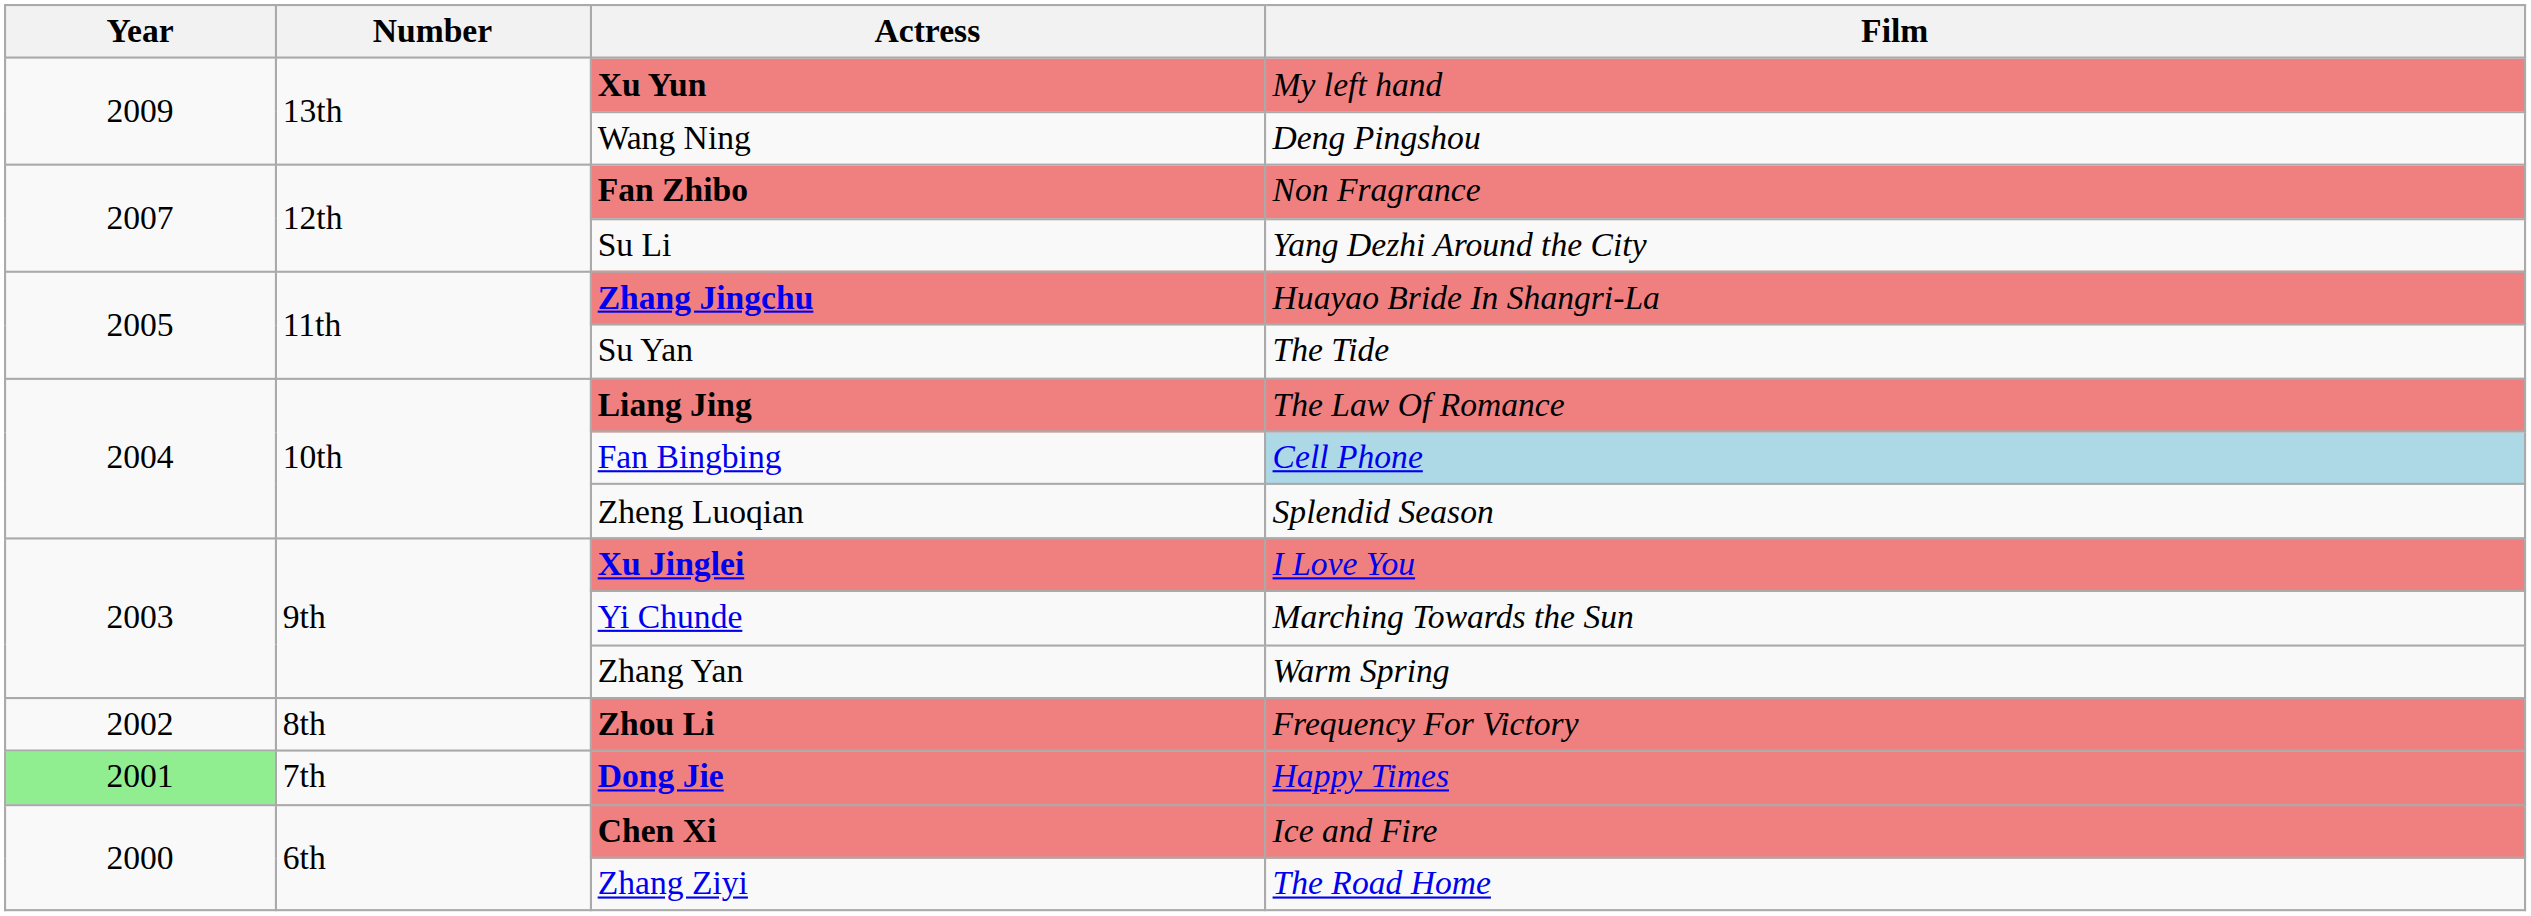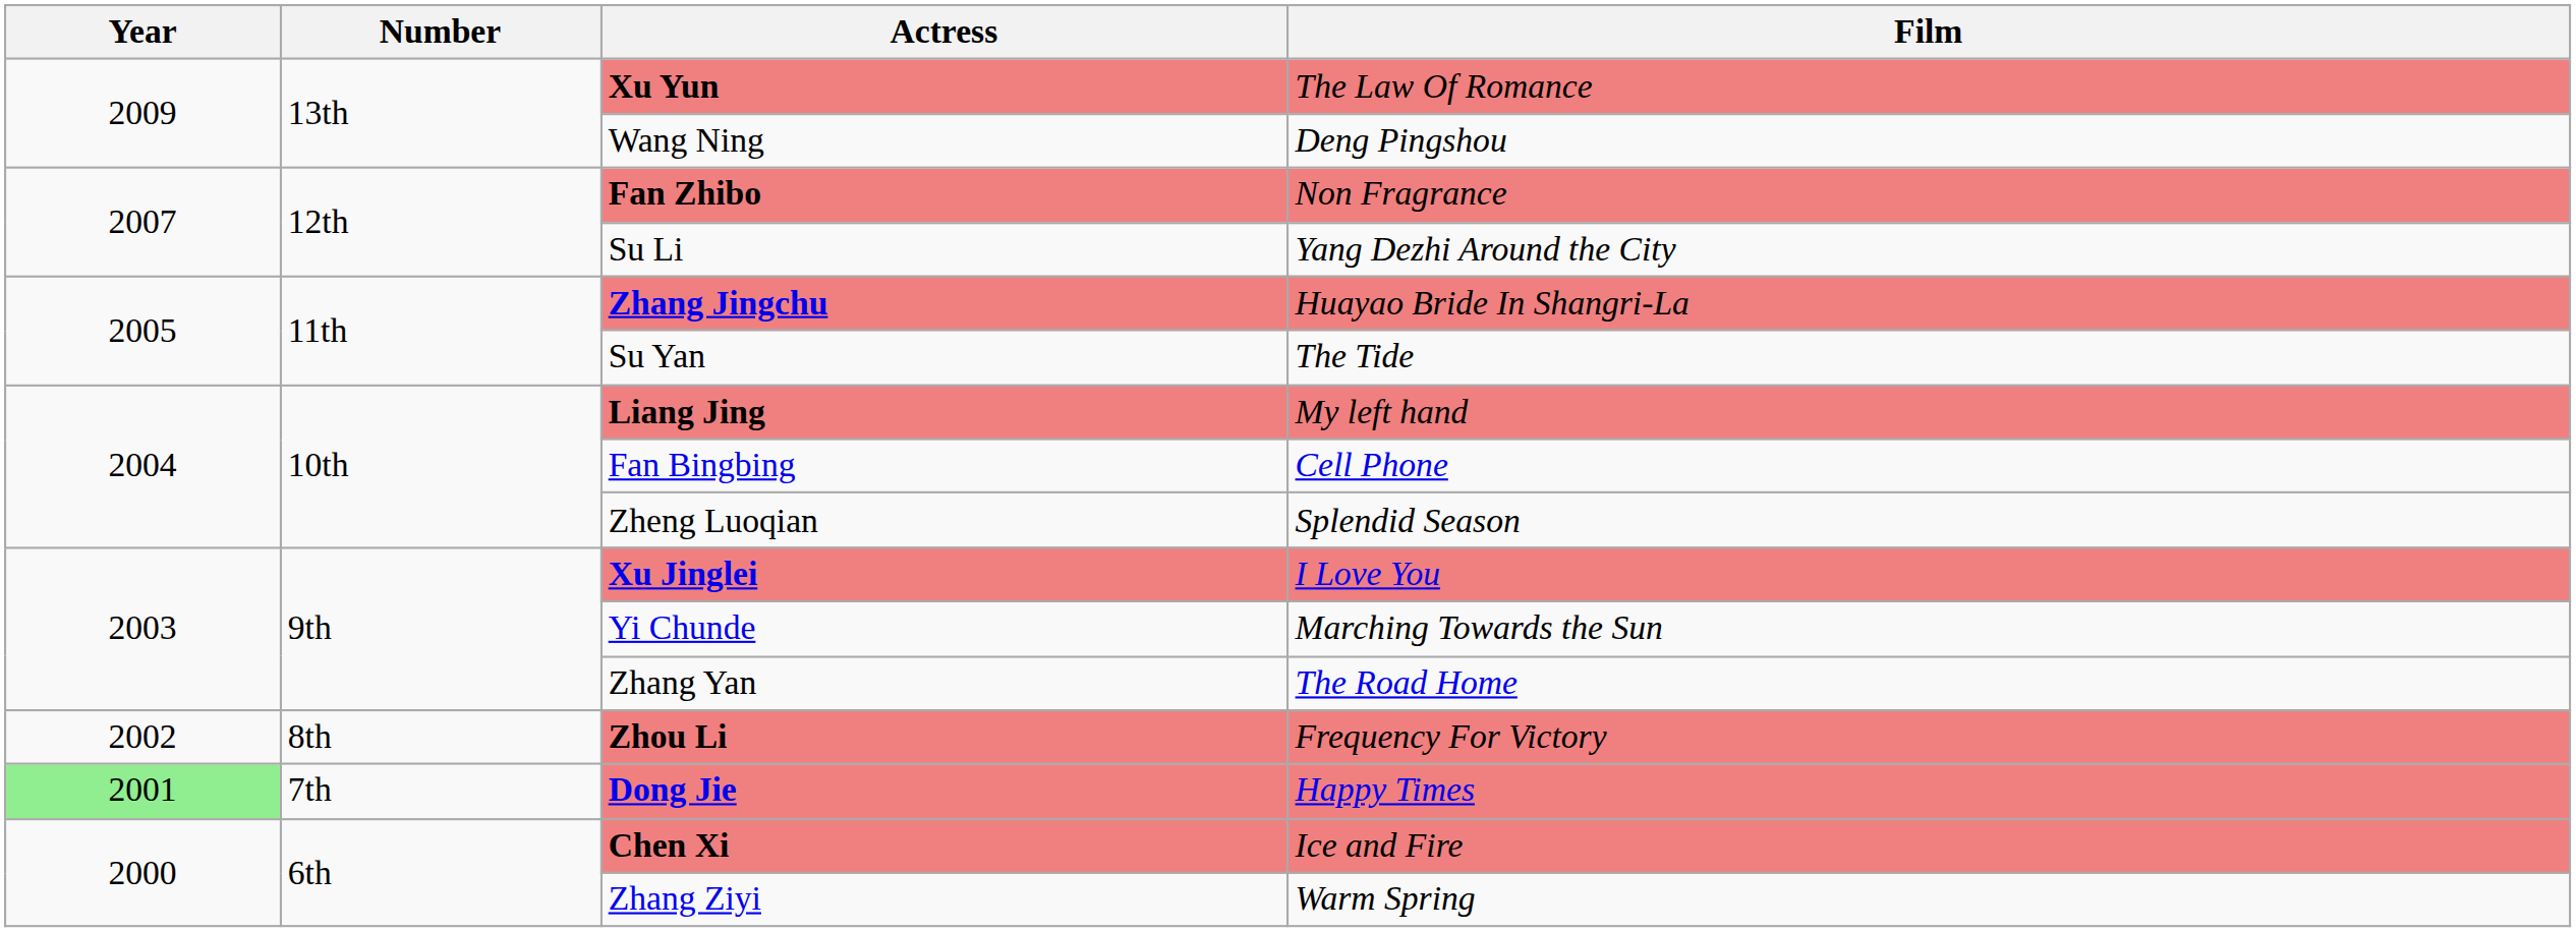 <table class="wikitable" width="95%" align="center">
 <tr>
 <th width="6%">Year</th>
 <th width="7%">Number</th>
 <th width="15%">Actress</th>
 <th width="28%">Film</th>
 </tr>
 <tr>
 <td rowspan="2" style="text-align:center;">2009</td>
 <td rowspan="2">13th</td>
 <td style="background:#F08080;"><strong>Xu Yun</strong></td>
-<td style="background:#F08080;"><em>My left hand</em></td>
+<td style="background:#F08080;"><em>The Law Of Romance</em></td>
 </tr>
 <tr>
 <td>Wang Ning</td>
 <td><em>Deng Pingshou</em></td>
 </tr>
 <tr>
 <td rowspan="2" style="text-align:center;">2007</td>
 <td rowspan="2">12th</td>
 <td style="background:#F08080;"><strong>Fan Zhibo</strong></td>
 <td style="background:#F08080;"><em>Non Fragrance</em></td>
 </tr>
 <tr>
 <td>Su Li</td>
 <td><em>Yang Dezhi Around the City</em></td>
 </tr>
 <tr>
 <td rowspan="2" style="text-align:center;">2005</td>
 <td rowspan="2">11th</td>
 <td style="background:#F08080;"><strong><a href='#'>Zhang Jingchu</a></strong></td>
 <td style="background:#F08080;"><em>Huayao Bride In Shangri-La</em></td>
 </tr>
 <tr>
 <td>Su Yan</td>
 <td><em>The Tide</em></td>
 </tr>
 <tr>
 <td rowspan="3" style="text-align:center;">2004</td>
 <td rowspan="3">10th</td>
 <td style="background:#F08080;"><strong>Liang Jing</strong></td>
-<td style="background:#F08080;"><em>The Law Of Romance</em></td>
+<td style="background:#F08080;"><em>My left hand</em></td>
 </tr>
 <tr>
 <td><a href='#'>Fan Bingbing</a></td>
-<td style="background: lightblue;"><em><a href='#'>Cell Phone</a></em></td>
+<td><em><a href='#'>Cell Phone</a></em></td>
 </tr>
 <tr>
 <td>Zheng Luoqian</td>
 <td><em>Splendid Season</em></td>
 </tr>
 <tr>
 <td rowspan="3" style="text-align:center;">2003</td>
 <td rowspan="3">9th</td>
 <td style="background:#F08080;"><strong><a href='#'>Xu Jinglei</a></strong></td>
 <td style="background:#F08080;"><em><a href='#'>I Love You</a></em></td>
 </tr>
 <tr>
 <td><a href='#'>Yi Chunde</a></td>
 <td><em>Marching Towards the Sun</em></td>
 </tr>
 <tr>
 <td>Zhang Yan</td>
-<td><em>Warm Spring</em></td>
+<td><em><a href='#'>The Road Home</a></em></td>
 </tr>
 <tr>
 <td rowspan="1" style="text-align:center;">2002</td>
 <td rowspan="1">8th</td>
 <td style="background:#F08080;"><strong>Zhou Li</strong></td>
 <td style="background:#F08080;"><em>Frequency For Victory</em></td>
 </tr>
 <tr>
 <td rowspan="1" style="background: lightgreen; text-align:center;">2001</td>
 <td rowspan="1">7th</td>
 <td style="background:#F08080;"><strong><a href='#'>Dong Jie</a></strong></td>
 <td style="background:#F08080;"><em><a href='#'>Happy Times</a></em></td>
 </tr>
 <tr>
 <td rowspan="2" style="text-align:center;">2000</td>
 <td rowspan="2">6th</td>
 <td style="background:#F08080;"><strong>Chen Xi</strong></td>
 <td style="background:#F08080;"><em>Ice and Fire</em></td>
 </tr>
 <tr>
 <td><a href='#'>Zhang Ziyi</a></td>
-<td><em><a href='#'>The Road Home</a></em></td>
+<td><em>Warm Spring</em></td>
 </tr>
 </table>
